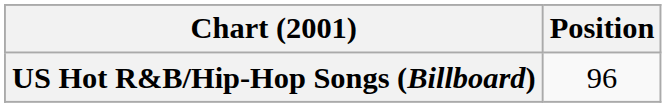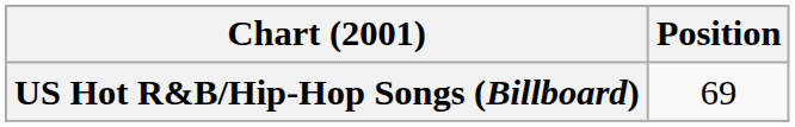 <table class="wikitable plainrowheaders" style="text-align:center">
 <tr>
 <th scope="col">Chart (2001)</th>
 <th scope="col">Position</th>
 </tr>
 <tr>
 <th scope="row">US Hot R&B/Hip-Hop Songs (<em>Billboard</em>)</th>
-<td>96</td>
+<td>69</td>
 </tr>
 </table>
